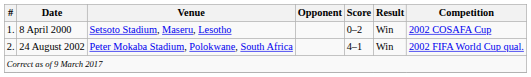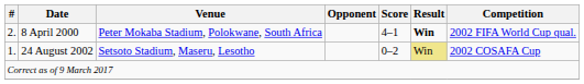 <table class="wikitable" style="font-size:95%;">
 <tr>
 <th>#</th>
 <th>Date</th>
 <th>Venue</th>
 <th>Opponent</th>
 <th>Score</th>
 <th>Result</th>
 <th>Competition</th>
 </tr>
 <tr>
+<td>2.</td>
+<td>8 April 2000</td>
+<td><a href='#'>Peter Mokaba Stadium</a>, <a href='#'>Polokwane</a>, <a href='#'>South Africa</a></td>
+<td></td>
+<td>4–1</td>
+<td><strong>Win</strong></td>
+<td><a href='#'>2002 FIFA World Cup qual.</a></td>
+</tr>
+<tr>
 <td>1.</td>
-<td>8 April 2000</td>
+<td>24 August 2002</td>
 <td><a href='#'>Setsoto Stadium</a>, <a href='#'>Maseru</a>, <a href='#'>Lesotho</a></td>
 <td></td>
 <td>0–2</td>
-<td>Win</td>
+<td style="background: khaki;">Win</td>
 <td><a href='#'>2002 COSAFA Cup</a></td>
-</tr>
-<tr>
-<td>2.</td>
-<td>24 August 2002</td>
-<td><a href='#'>Peter Mokaba Stadium</a>, <a href='#'>Polokwane</a>, <a href='#'>South Africa</a></td>
-<td></td>
-<td>4–1</td>
-<td>Win</td>
-<td><a href='#'>2002 FIFA World Cup qual.</a></td>
 </tr>
 <tr>
 <td colspan="12"><small><em>Correct as of 9 March 2017</em></small></td>
 </tr>
 <tr>
 </tr>
 </table>
